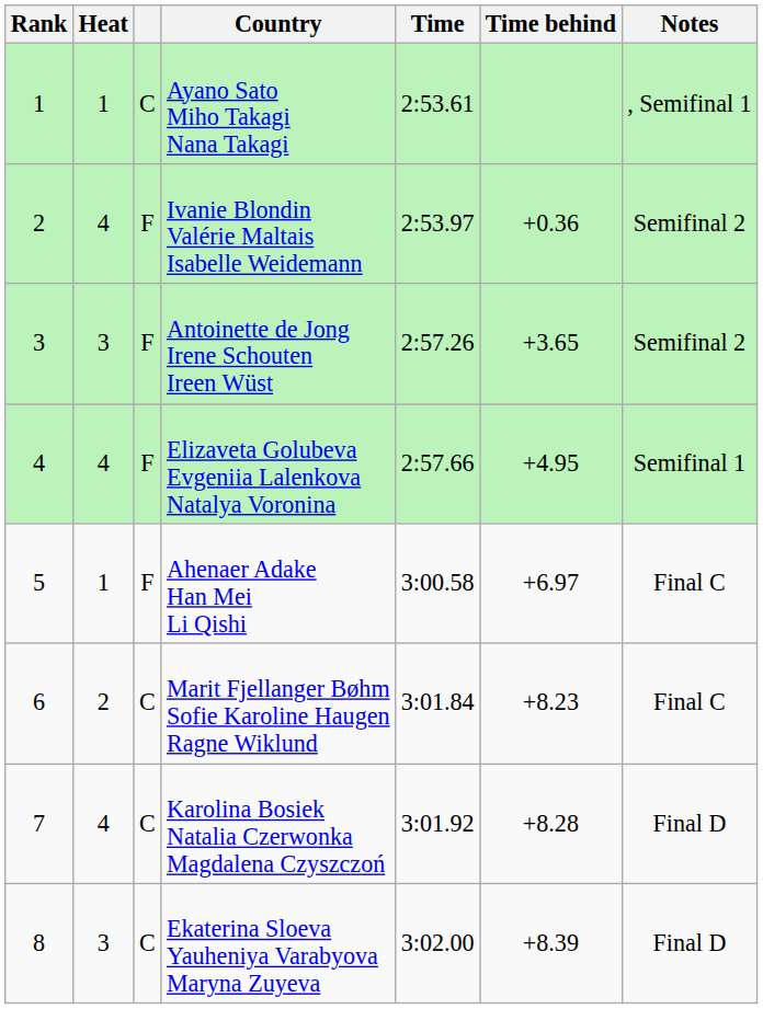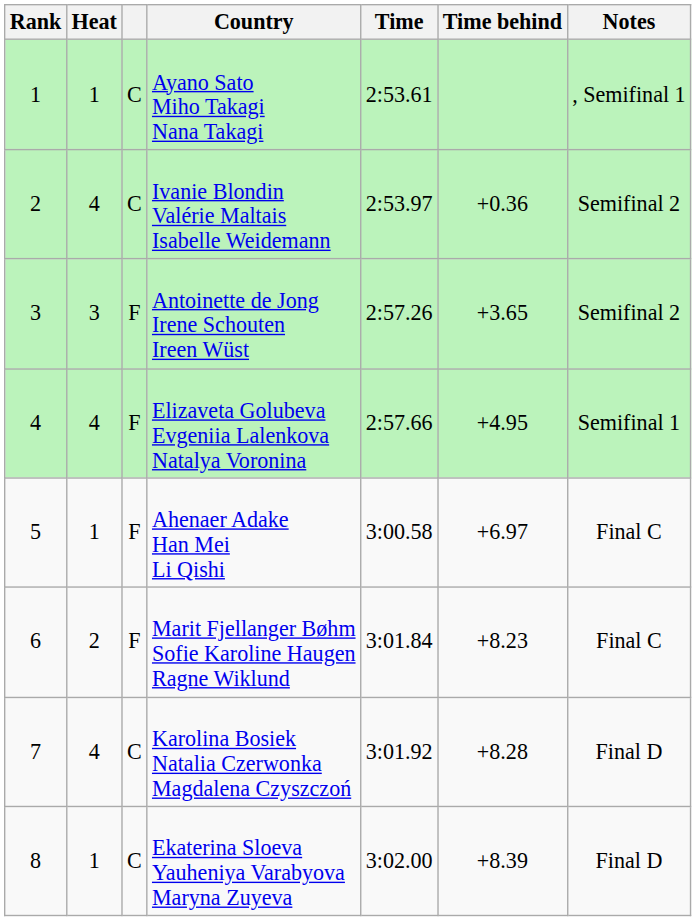 <table class="wikitable sortable" style="text-align:center">
 <tr>
 <th>Rank</th>
 <th>Heat</th>
 <th></th>
 <th>Country</th>
 <th>Time</th>
 <th>Time behind</th>
 <th>Notes</th>
 </tr>
 <tr bgcolor=#bbf3bb>
 <td>1</td>
 <td>1</td>
 <td>C</td>
 <td align=left><br><a href='#'>Ayano Sato</a><br><a href='#'>Miho Takagi</a><br><a href='#'>Nana Takagi</a></td>
 <td>2:53.61</td>
 <td></td>
 <td>, Semifinal 1</td>
 </tr>
 <tr bgcolor=#bbf3bb>
 <td>2</td>
 <td>4</td>
-<td>F</td>
+<td>C</td>
 <td align=left><br><a href='#'>Ivanie Blondin</a><br><a href='#'>Valérie Maltais</a><br><a href='#'>Isabelle Weidemann</a></td>
 <td>2:53.97</td>
 <td>+0.36</td>
 <td>Semifinal 2</td>
 </tr>
 <tr bgcolor=#bbf3bb>
 <td>3</td>
 <td>3</td>
 <td>F</td>
 <td align=left><br><a href='#'>Antoinette de Jong</a><br><a href='#'>Irene Schouten</a><br><a href='#'>Ireen Wüst</a></td>
 <td>2:57.26</td>
 <td>+3.65</td>
 <td>Semifinal 2</td>
 </tr>
 <tr bgcolor=#bbf3bb>
 <td>4</td>
 <td>4</td>
 <td>F</td>
 <td align=left><br><a href='#'>Elizaveta Golubeva</a><br><a href='#'>Evgeniia Lalenkova</a><br><a href='#'>Natalya Voronina</a></td>
 <td>2:57.66</td>
 <td>+4.95</td>
 <td>Semifinal 1</td>
 </tr>
 <tr>
 <td>5</td>
 <td>1</td>
 <td>F</td>
 <td align=left><br><a href='#'>Ahenaer Adake</a><br><a href='#'>Han Mei</a><br><a href='#'>Li Qishi</a></td>
 <td>3:00.58</td>
 <td>+6.97</td>
 <td>Final C</td>
 </tr>
 <tr>
 <td>6</td>
 <td>2</td>
-<td>C</td>
+<td>F</td>
 <td align=left><br><a href='#'>Marit Fjellanger Bøhm</a><br><a href='#'>Sofie Karoline Haugen</a><br><a href='#'>Ragne Wiklund</a></td>
 <td>3:01.84</td>
 <td>+8.23</td>
 <td>Final C</td>
 </tr>
 <tr>
 <td>7</td>
 <td>4</td>
 <td>C</td>
 <td align=left><br><a href='#'>Karolina Bosiek</a><br><a href='#'>Natalia Czerwonka</a><br><a href='#'>Magdalena Czyszczoń</a></td>
 <td>3:01.92</td>
 <td>+8.28</td>
 <td>Final D</td>
 </tr>
 <tr>
 <td>8</td>
-<td>3</td>
+<td>1</td>
 <td>C</td>
 <td align=left><br><a href='#'>Ekaterina Sloeva</a><br><a href='#'>Yauheniya Varabyova</a><br><a href='#'>Maryna Zuyeva</a></td>
 <td>3:02.00</td>
 <td>+8.39</td>
 <td>Final D</td>
 </tr>
 </table>
